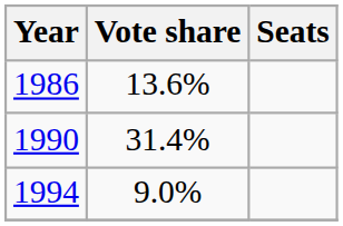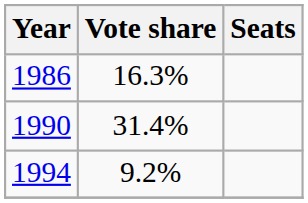 <table class="wikitable"  style="text-align:center; font-size:86%;">
 <tr>
 <th>Year</th>
 <th>Vote share</th>
 <th>Seats</th>
 </tr>
 <tr>
 <td><a href='#'>1986</a></td>
-<td>13.6%</td>
+<td>16.3%</td>
 <td></td>
 </tr>
 <tr>
 <td><a href='#'>1990</a></td>
 <td>31.4%</td>
 <td></td>
 </tr>
 <tr>
 <td><a href='#'>1994</a></td>
-<td>9.0%</td>
+<td>9.2%</td>
 <td></td>
 </tr>
 <tr>
 </tr>
 </table>
